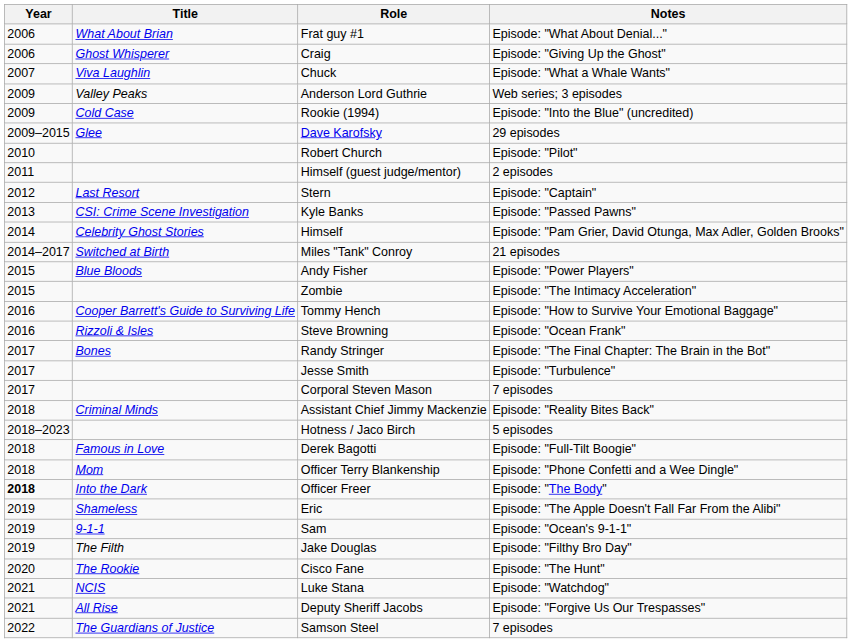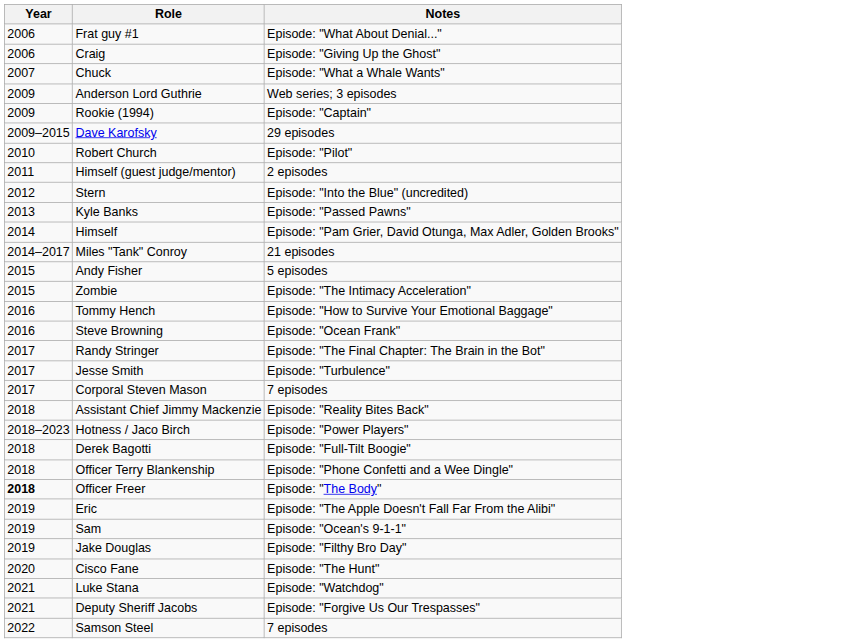 <table class="wikitable sortable">
 <tr>
 <th>Year</th>
-<th>Title</th>
 <th>Role</th>
 <th class="unsortable">Notes</th>
 </tr>
 <tr>
 <td>2006</td>
-<td><em><a href='#'>What About Brian</a></em></td>
 <td>Frat guy #1</td>
 <td>Episode: "What About Denial..."</td>
 </tr>
 <tr>
 <td>2006</td>
-<td><em><a href='#'>Ghost Whisperer</a></em></td>
 <td>Craig</td>
 <td>Episode: "Giving Up the Ghost"</td>
 </tr>
 <tr>
 <td>2007</td>
-<td><em><a href='#'>Viva Laughlin</a></em></td>
 <td>Chuck</td>
 <td>Episode: "What a Whale Wants"</td>
 </tr>
 <tr>
 <td>2009</td>
-<td><em>Valley Peaks</em></td>
 <td>Anderson Lord Guthrie</td>
 <td>Web series; 3 episodes</td>
 </tr>
 <tr>
 <td>2009</td>
-<td><em><a href='#'>Cold Case</a></em></td>
 <td>Rookie (1994)</td>
-<td>Episode: "Into the Blue" (uncredited)</td>
+<td>Episode: "Captain"</td>
 </tr>
 <tr>
 <td>2009–2015</td>
-<td><em><a href='#'>Glee</a></em></td>
 <td><a href='#'>Dave Karofsky</a></td>
 <td>29 episodes</td>
 </tr>
 <tr>
 <td>2010</td>
-<td><em></em></td>
 <td>Robert Church</td>
 <td>Episode: "Pilot"</td>
 </tr>
 <tr>
 <td>2011</td>
-<td><em></em></td>
 <td>Himself (guest judge/mentor)</td>
 <td>2 episodes</td>
 </tr>
 <tr>
 <td>2012</td>
-<td><em><a href='#'>Last Resort</a></em></td>
 <td>Stern</td>
-<td>Episode: "Captain"</td>
+<td>Episode: "Into the Blue" (uncredited)</td>
 </tr>
 <tr>
 <td>2013</td>
-<td><em><a href='#'>CSI: Crime Scene Investigation</a></em></td>
 <td>Kyle Banks</td>
 <td>Episode: "Passed Pawns"</td>
 </tr>
 <tr>
 <td>2014</td>
-<td><em><a href='#'>Celebrity Ghost Stories</a></em></td>
 <td>Himself</td>
 <td>Episode: "Pam Grier, David Otunga, Max Adler, Golden Brooks"</td>
 </tr>
 <tr>
 <td>2014–2017</td>
-<td><em><a href='#'>Switched at Birth</a></em></td>
 <td>Miles "Tank" Conroy</td>
 <td>21 episodes</td>
 </tr>
 <tr>
 <td>2015</td>
-<td><em><a href='#'>Blue Bloods</a></em></td>
 <td>Andy Fisher</td>
-<td>Episode: "Power Players"</td>
+<td>5 episodes</td>
 </tr>
 <tr>
 <td>2015</td>
-<td><em></em></td>
 <td>Zombie</td>
 <td>Episode: "The Intimacy Acceleration"</td>
 </tr>
 <tr>
 <td>2016</td>
-<td><em><a href='#'>Cooper Barrett's Guide to Surviving Life</a></em></td>
 <td>Tommy Hench</td>
 <td>Episode: "How to Survive Your Emotional Baggage"</td>
 </tr>
 <tr>
 <td>2016</td>
-<td><em><a href='#'>Rizzoli & Isles</a></em></td>
 <td>Steve Browning</td>
 <td>Episode: "Ocean Frank"</td>
 </tr>
 <tr>
 <td>2017</td>
-<td><em><a href='#'>Bones</a></em></td>
 <td>Randy Stringer</td>
 <td>Episode: "The Final Chapter: The Brain in the Bot"</td>
 </tr>
 <tr>
 <td>2017</td>
-<td><em></em></td>
 <td>Jesse Smith</td>
 <td>Episode: "Turbulence"</td>
 </tr>
 <tr>
 <td>2017</td>
-<td><em></em></td>
 <td>Corporal Steven Mason</td>
 <td>7 episodes</td>
 </tr>
 <tr>
 <td>2018</td>
-<td><em><a href='#'>Criminal Minds</a></em></td>
 <td>Assistant Chief Jimmy Mackenzie</td>
 <td>Episode: "Reality Bites Back"</td>
 </tr>
 <tr>
 <td>2018–2023</td>
-<td><em></em></td>
 <td>Hotness / Jaco Birch</td>
-<td>5 episodes</td>
+<td>Episode: "Power Players"</td>
 </tr>
 <tr>
 <td>2018</td>
-<td><em><a href='#'>Famous in Love</a></em></td>
 <td>Derek Bagotti</td>
 <td>Episode: "Full-Tilt Boogie"</td>
 </tr>
 <tr>
 <td>2018</td>
-<td><em><a href='#'>Mom</a></em></td>
 <td>Officer Terry Blankenship</td>
 <td>Episode: "Phone Confetti and a Wee Dingle"</td>
 </tr>
 <tr>
 <td><strong>2018</strong></td>
-<td><em><a href='#'>Into the Dark</a></em></td>
 <td>Officer Freer</td>
 <td>Episode: "<a href='#'>The Body</a>"</td>
 </tr>
 <tr>
 <td>2019</td>
-<td><em><a href='#'>Shameless</a></em></td>
 <td>Eric</td>
 <td>Episode: "The Apple Doesn't Fall Far From the Alibi"</td>
 </tr>
 <tr>
 <td>2019</td>
-<td><em><a href='#'>9-1-1</a></em></td>
 <td>Sam</td>
 <td>Episode: "Ocean's 9-1-1"</td>
 </tr>
 <tr>
 <td>2019</td>
-<td><em>The Filth</em></td>
 <td>Jake Douglas</td>
 <td>Episode: "Filthy Bro Day"</td>
 </tr>
 <tr>
 <td>2020</td>
-<td><em><a href='#'>The Rookie</a></em></td>
 <td>Cisco Fane</td>
 <td>Episode: "The Hunt"</td>
 </tr>
 <tr>
 <td>2021</td>
-<td><em><a href='#'>NCIS</a></em></td>
 <td>Luke Stana</td>
 <td>Episode: "Watchdog"</td>
 </tr>
 <tr>
 <td>2021</td>
-<td><em><a href='#'>All Rise</a></em></td>
 <td>Deputy Sheriff Jacobs</td>
 <td>Episode: "Forgive Us Our Trespasses"</td>
 </tr>
 <tr>
 <td>2022</td>
-<td><em><a href='#'>The Guardians of Justice</a></em></td>
 <td>Samson Steel</td>
 <td>7 episodes</td>
 </tr>
 </table>
